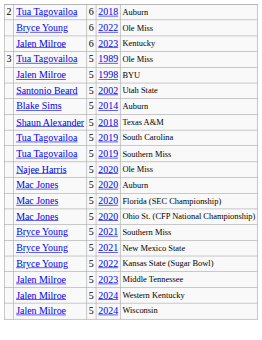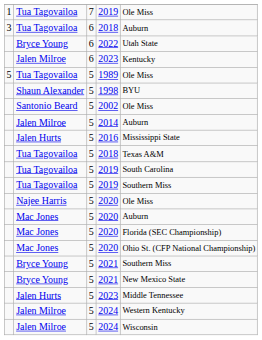 <table class="wikitable">
 <tr>
 </tr>
 <tr>
-<td>2</td>
+<td>1</td>
+<td><a href='#'>Tua Tagovailoa</a></td>
+<td><abbr>7</abbr></td>
+<td><a href='#'>2019</a></td>
+<td style="font-size:85%;">Ole Miss</td>
+</tr>
+<tr>
+<td>3</td>
 <td><a href='#'>Tua Tagovailoa</a></td>
 <td><abbr>6</abbr></td>
 <td><a href='#'>2018</a></td>
 <td style="font-size:85%;">Auburn</td>
 </tr>
 <tr>
 <td></td>
 <td><a href='#'>Bryce Young</a></td>
 <td><abbr>6</abbr></td>
 <td><a href='#'>2022</a></td>
-<td style="font-size:85%;">Ole Miss</td>
+<td style="font-size:85%;">Utah State</td>
 </tr>
 <tr>
 <td></td>
 <td><a href='#'>Jalen Milroe</a></td>
 <td><abbr>6</abbr></td>
 <td><a href='#'>2023</a></td>
 <td style="font-size:85%;">Kentucky</td>
 </tr>
 <tr>
-<td>3</td>
+<td>5</td>
 <td><a href='#'>Tua Tagovailoa</a></td>
 <td><abbr>5</abbr></td>
 <td><a href='#'>1989</a></td>
 <td style="font-size:85%;">Ole Miss</td>
 </tr>
 <tr>
 <td></td>
-<td><a href='#'>Jalen Milroe</a></td>
+<td><a href='#'>Shaun Alexander</a></td>
 <td><abbr>5</abbr></td>
 <td><a href='#'>1998</a></td>
 <td style="font-size:85%;">BYU</td>
 </tr>
 <tr>
 <td></td>
 <td><a href='#'>Santonio Beard</a></td>
 <td><abbr>5</abbr></td>
 <td><a href='#'>2002</a></td>
-<td style="font-size:85%;">Utah State</td>
+<td style="font-size:85%;">Ole Miss</td>
 </tr>
 <tr>
 <td></td>
-<td><a href='#'>Blake Sims</a></td>
+<td><a href='#'>Jalen Milroe</a></td>
 <td><abbr>5</abbr></td>
 <td><a href='#'>2014</a></td>
 <td style="font-size:85%;">Auburn</td>
 </tr>
 <tr>
 <td></td>
-<td><a href='#'>Shaun Alexander</a></td>
+<td><a href='#'>Jalen Hurts</a></td>
+<td><abbr>5</abbr></td>
+<td><a href='#'>2016</a></td>
+<td style="font-size:85%;">Mississippi State</td>
+</tr>
+<tr>
+<td></td>
+<td><a href='#'>Tua Tagovailoa</a></td>
 <td><abbr>5</abbr></td>
 <td><a href='#'>2018</a></td>
 <td style="font-size:85%;">Texas A&M</td>
 </tr>
 <tr>
 <td></td>
 <td><a href='#'>Tua Tagovailoa</a></td>
 <td><abbr>5</abbr></td>
 <td><a href='#'>2019</a></td>
 <td style="font-size:85%;">South Carolina</td>
 </tr>
 <tr>
 <td></td>
 <td><a href='#'>Tua Tagovailoa</a></td>
 <td><abbr>5</abbr></td>
 <td><a href='#'>2019</a></td>
 <td style="font-size:85%;">Southern Miss</td>
 </tr>
 <tr>
 <td></td>
 <td><a href='#'>Najee Harris</a></td>
 <td><abbr>5</abbr></td>
 <td><a href='#'>2020</a></td>
 <td style="font-size:85%;">Ole Miss</td>
 </tr>
 <tr>
 <td></td>
 <td><a href='#'>Mac Jones</a></td>
 <td><abbr>5</abbr></td>
 <td><a href='#'>2020</a></td>
 <td style="font-size:85%;">Auburn</td>
 </tr>
 <tr>
 <td></td>
 <td><a href='#'>Mac Jones</a></td>
 <td><abbr>5</abbr></td>
 <td><a href='#'>2020</a></td>
 <td style="font-size:85%;">Florida (SEC Championship)</td>
 </tr>
 <tr>
 <td></td>
 <td><a href='#'>Mac Jones</a></td>
 <td><abbr>5</abbr></td>
 <td><a href='#'>2020</a></td>
 <td style="font-size:85%;">Ohio St. (CFP National Championship)</td>
 </tr>
 <tr>
 <td></td>
 <td><a href='#'>Bryce Young</a></td>
 <td><abbr>5</abbr></td>
 <td><a href='#'>2021</a></td>
 <td style="font-size:85%;">Southern Miss</td>
 </tr>
 <tr>
 <td></td>
 <td><a href='#'>Bryce Young</a></td>
 <td><abbr>5</abbr></td>
 <td><a href='#'>2021</a></td>
 <td style="font-size:85%;">New Mexico State</td>
 </tr>
 <tr>
 <td></td>
-<td><a href='#'>Bryce Young</a></td>
-<td><abbr>5</abbr></td>
-<td><a href='#'>2022</a></td>
-<td style="font-size:85%;">Kansas State (Sugar Bowl)</td>
-</tr>
-<tr>
-<td></td>
-<td><a href='#'>Jalen Milroe</a></td>
+<td><a href='#'>Jalen Hurts</a></td>
 <td><abbr>5</abbr></td>
 <td><a href='#'>2023</a></td>
 <td style="font-size:85%;">Middle Tennessee</td>
 </tr>
 <tr>
 <td></td>
 <td><a href='#'>Jalen Milroe</a></td>
 <td><abbr>5</abbr></td>
 <td><a href='#'>2024</a></td>
 <td style="font-size:85%;">Western Kentucky</td>
 </tr>
 <tr>
 <td></td>
 <td><a href='#'>Jalen Milroe</a></td>
 <td><abbr>5</abbr></td>
 <td><a href='#'>2024</a></td>
 <td style="font-size:85%;">Wisconsin</td>
 </tr>
 </table>
